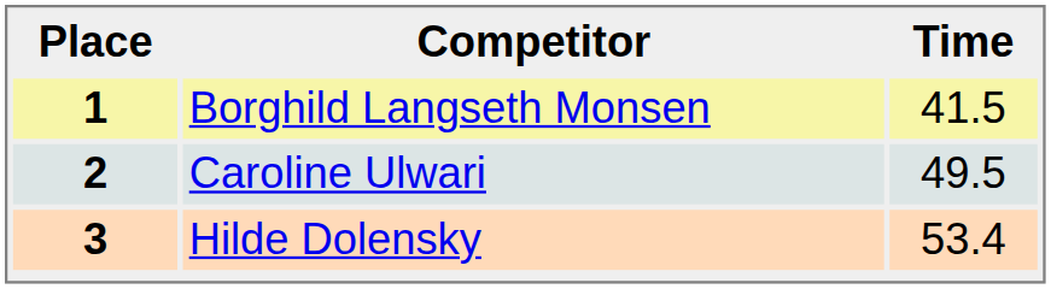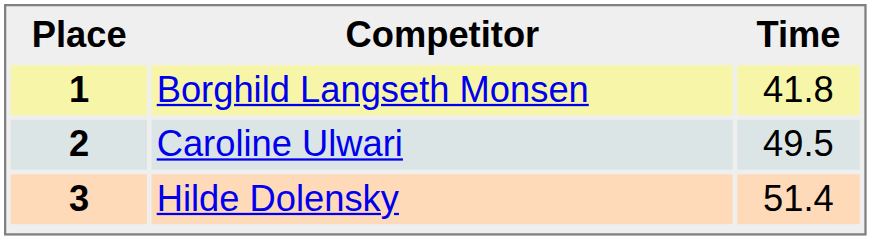 <table style="border-style:solid;border-width:1px;border-color:#808080;background-color:#EFEFEF" cellspacing="2" cellpadding="2" width="380px">
 <tr bgcolor="#EFEFEF">
 <th align=center>Place</th>
 <th align=center>Competitor</th>
 <th align=center>Time</th>
 </tr>
 <tr align="center" valign="top" bgcolor="#F7F6A8">
 <th>1</th>
 <td align="left"> <a href='#'>Borghild Langseth Monsen</a></td>
-<td align="center">41.5</td>
+<td align="center">41.8</td>
 </tr>
 <tr align="center" valign="top" bgcolor="#DCE5E5">
 <th>2</th>
 <td align="left"> <a href='#'>Caroline Ulwari</a></td>
 <td align="center">49.5</td>
 </tr>
 <tr align="center" valign="top" bgcolor="#FFDAB9">
 <th>3</th>
 <td align="left"> <a href='#'>Hilde Dolensky</a></td>
-<td align="center">53.4</td>
+<td align="center">51.4</td>
 </tr>
 <tr align="center" valign="top" bgcolor="#FFFFFF">
 </tr>
 </table>
